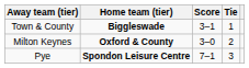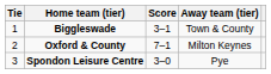 <table class="wikitable" style="text-align:center; font-size:85%">
 <tr>
-<th>Away team (tier)</th>
+<th>Tie</th>
 <th>Home team (tier)</th>
 <th>Score</th>
-<th>Tie</th>
+<th>Away team (tier)</th>
 <th></th>
 </tr>
 <tr>
-<td>Town & County</td>
+<td align="center">1</td>
 <td><strong>Biggleswade</strong></td>
 <td align="center">3–1</td>
-<td align="center">1</td>
+<td>Town & County</td>
 <td></td>
 </tr>
 <tr>
+<td align="center">2</td>
+<td><strong>Oxford & County</strong></td>
+<td align="center">7–1</td>
 <td>Milton Keynes</td>
-<td><strong>Oxford & County</strong></td>
-<td>3–0</td>
-<td align="center">2</td>
 <td></td>
 </tr>
 <tr>
+<td align="center">3</td>
+<td><strong>Spondon Leisure Centre</strong></td>
+<td>3–0</td>
 <td>Pye</td>
-<td><strong>Spondon Leisure Centre</strong></td>
-<td align="center">7–1</td>
-<td align="center">3</td>
 <td></td>
 </tr>
 </table>
